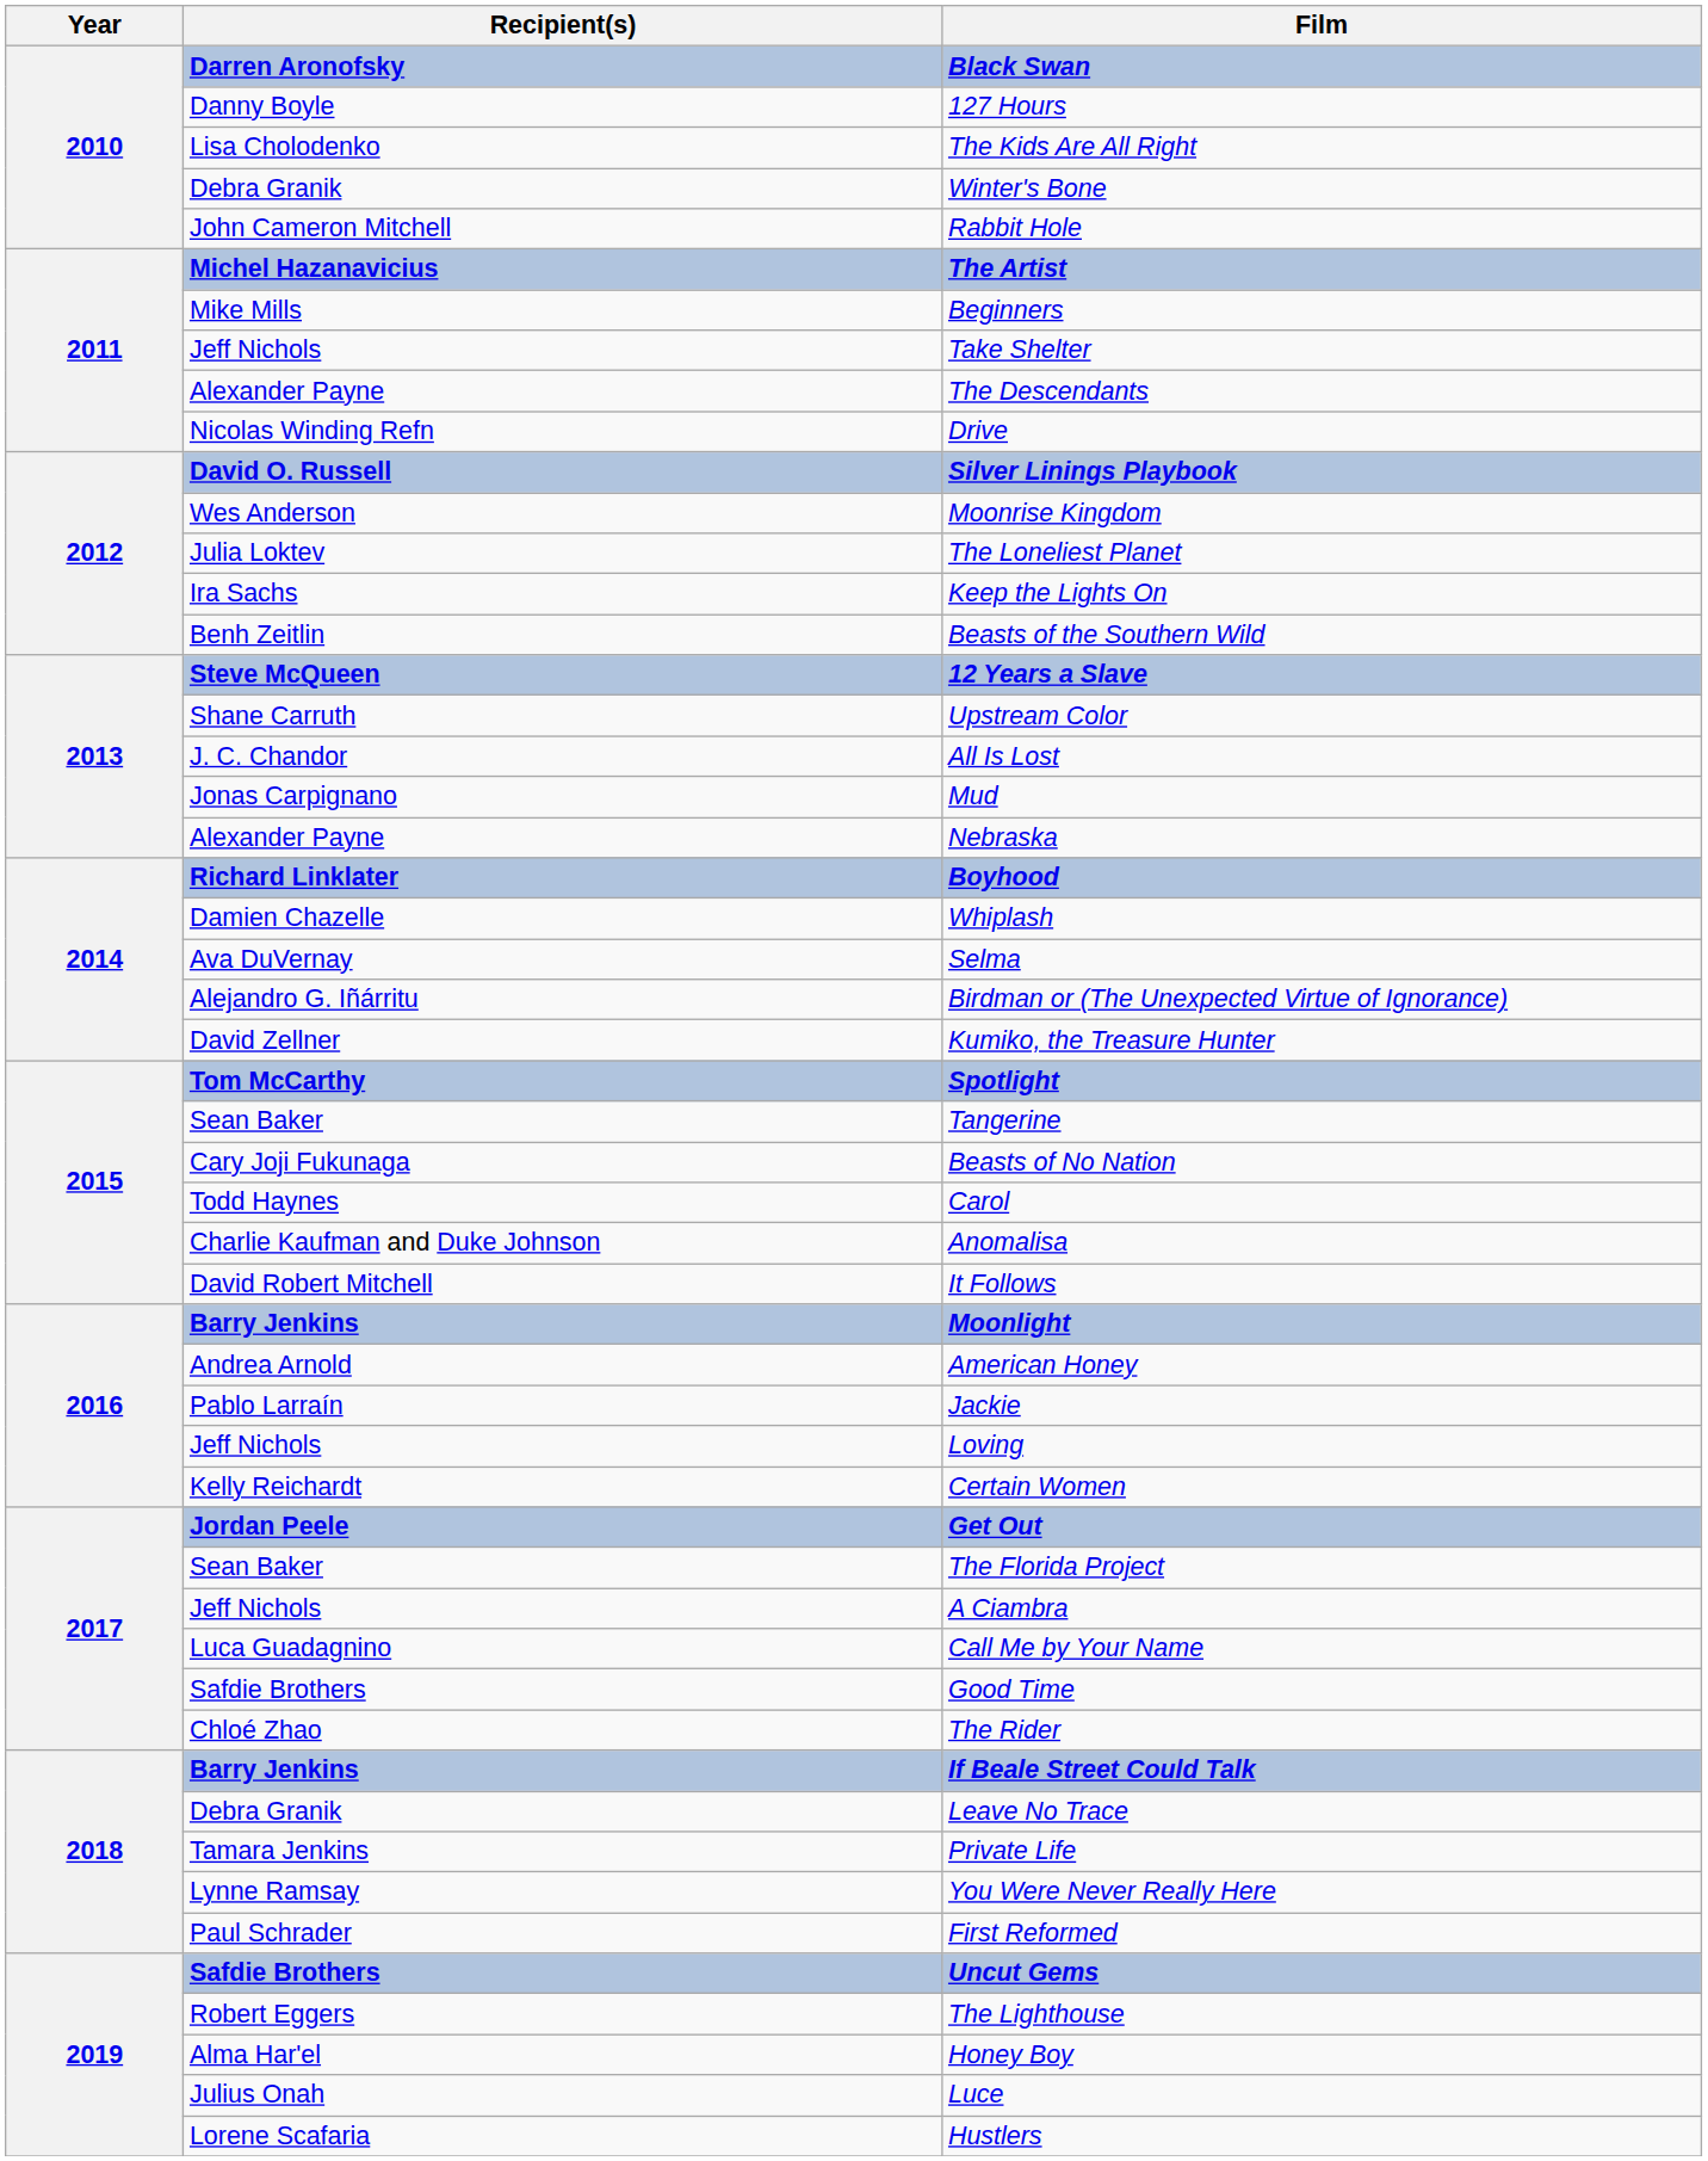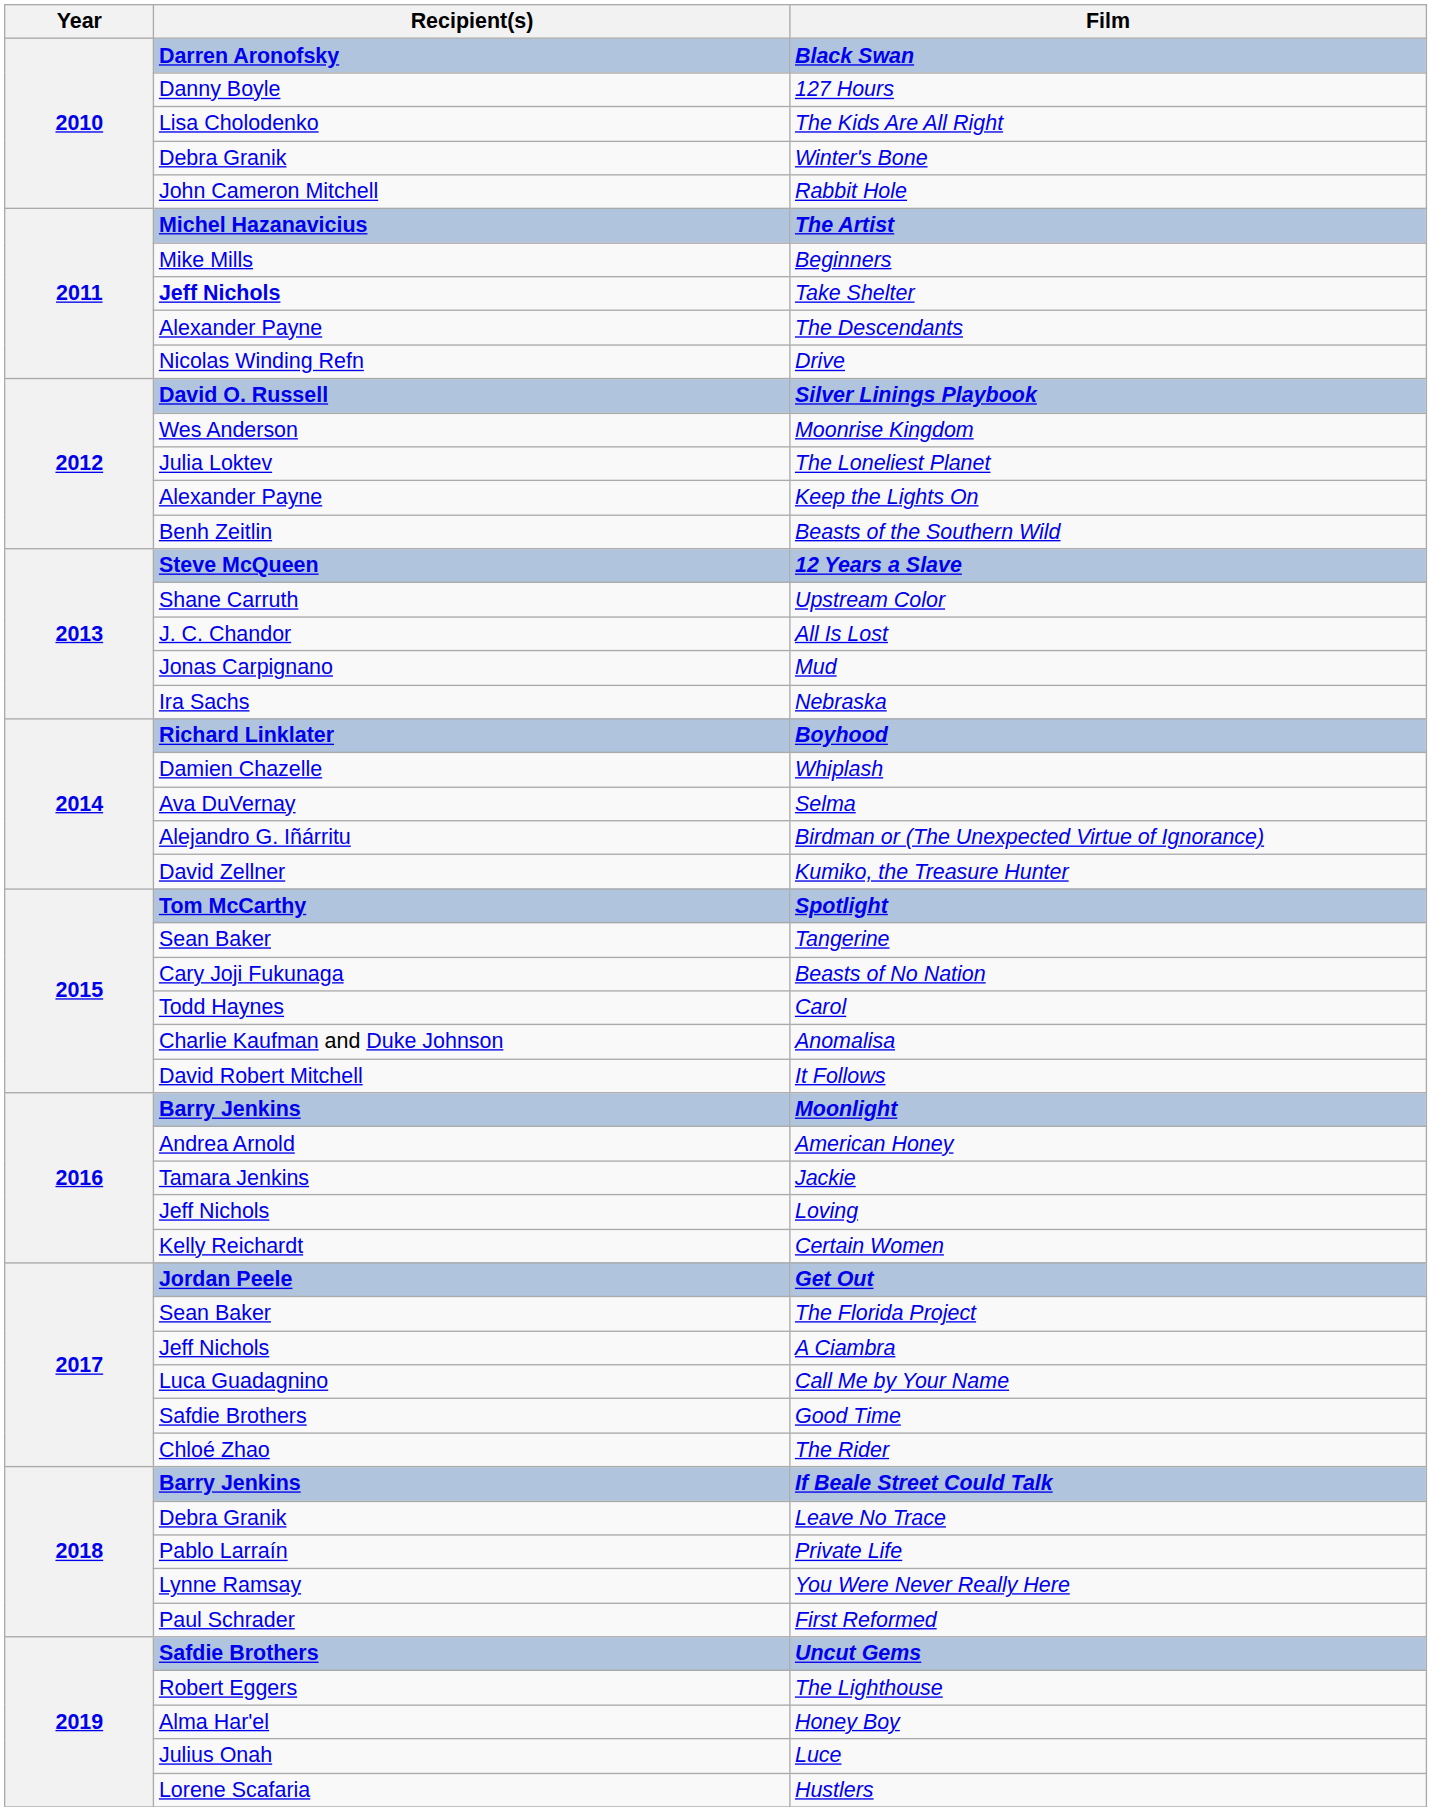 <table class="wikitable" width="84%" cellpadding="5">
 <tr>
 <th width="100">Year</th>
 <th width="450">Recipient(s)</th>
 <th width="450">Film</th>
 </tr>
 <tr>
 <th rowspan="5" style="text-align:center;"><a href='#'>2010</a><br></th>
 <td style="background:#B0C4DE"><strong><a href='#'>Darren Aronofsky</a></strong></td>
 <td style="background:#B0C4DE"><strong><em><a href='#'>Black Swan</a></em></strong></td>
 </tr>
 <tr>
 <td><a href='#'>Danny Boyle</a></td>
 <td><em><a href='#'>127 Hours</a></em></td>
 </tr>
 <tr>
 <td><a href='#'>Lisa Cholodenko</a></td>
 <td><em><a href='#'>The Kids Are All Right</a></em></td>
 </tr>
 <tr>
 <td><a href='#'>Debra Granik</a></td>
 <td><em><a href='#'>Winter's Bone</a></em></td>
 </tr>
 <tr>
 <td><a href='#'>John Cameron Mitchell</a></td>
 <td><em><a href='#'>Rabbit Hole</a></em></td>
 </tr>
 <tr>
 <th rowspan="5" style="text-align:center;"><a href='#'>2011</a><br></th>
 <td style="background:#B0C4DE"><strong><a href='#'>Michel Hazanavicius</a></strong></td>
 <td style="background:#B0C4DE"><strong><em><a href='#'>The Artist</a></em></strong></td>
 </tr>
 <tr>
 <td><a href='#'>Mike Mills</a></td>
 <td><em><a href='#'>Beginners</a></em></td>
 </tr>
 <tr>
-<td><a href='#'>Jeff Nichols</a></td>
+<td><strong><a href='#'>Jeff Nichols</a></strong></td>
 <td><em><a href='#'>Take Shelter</a></em></td>
 </tr>
 <tr>
 <td><a href='#'>Alexander Payne</a></td>
 <td><em><a href='#'>The Descendants</a></em></td>
 </tr>
 <tr>
 <td><a href='#'>Nicolas Winding Refn</a></td>
 <td><em><a href='#'>Drive</a></em></td>
 </tr>
 <tr>
 <th rowspan="5" style="text-align:center;"><a href='#'>2012</a><br></th>
 <td style="background:#B0C4DE"><strong><a href='#'>David O. Russell</a></strong></td>
 <td style="background:#B0C4DE"><strong><em><a href='#'>Silver Linings Playbook</a></em></strong></td>
 </tr>
 <tr>
 <td><a href='#'>Wes Anderson</a></td>
 <td><em><a href='#'>Moonrise Kingdom</a></em></td>
 </tr>
 <tr>
 <td><a href='#'>Julia Loktev</a></td>
 <td><em><a href='#'>The Loneliest Planet</a></em></td>
 </tr>
 <tr>
-<td><a href='#'>Ira Sachs</a></td>
+<td><a href='#'>Alexander Payne</a></td>
 <td><em><a href='#'>Keep the Lights On</a></em></td>
 </tr>
 <tr>
 <td><a href='#'>Benh Zeitlin</a></td>
 <td><em><a href='#'>Beasts of the Southern Wild</a></em></td>
 </tr>
 <tr>
 <th rowspan="5" style="text-align:center;"><a href='#'>2013</a><br></th>
 <td style="background:#B0C4DE"><strong><a href='#'>Steve McQueen</a></strong></td>
 <td style="background:#B0C4DE"><strong><em><a href='#'>12 Years a Slave</a></em></strong></td>
 </tr>
 <tr>
 <td><a href='#'>Shane Carruth</a></td>
 <td><em><a href='#'>Upstream Color</a></em></td>
 </tr>
 <tr>
 <td><a href='#'>J. C. Chandor</a></td>
 <td><em><a href='#'>All Is Lost</a></em></td>
 </tr>
 <tr>
 <td><a href='#'>Jonas Carpignano</a></td>
 <td><em><a href='#'>Mud</a></em></td>
 </tr>
 <tr>
-<td><a href='#'>Alexander Payne</a></td>
+<td><a href='#'>Ira Sachs</a></td>
 <td><em><a href='#'>Nebraska</a></em></td>
 </tr>
 <tr>
 <th rowspan="5" style="text-align:center;"><a href='#'>2014</a><br></th>
 <td style="background:#B0C4DE"><strong><a href='#'>Richard Linklater</a></strong></td>
 <td style="background:#B0C4DE"><strong><em><a href='#'>Boyhood</a></em></strong></td>
 </tr>
 <tr>
 <td><a href='#'>Damien Chazelle</a></td>
 <td><em><a href='#'>Whiplash</a></em></td>
 </tr>
 <tr>
 <td><a href='#'>Ava DuVernay</a></td>
 <td><em><a href='#'>Selma</a></em></td>
 </tr>
 <tr>
 <td><a href='#'>Alejandro G. Iñárritu</a></td>
 <td><em><a href='#'>Birdman or (The Unexpected Virtue of Ignorance)</a></em></td>
 </tr>
 <tr>
 <td><a href='#'>David Zellner</a></td>
 <td><em><a href='#'>Kumiko, the Treasure Hunter</a></em></td>
 </tr>
 <tr>
 <th rowspan="6" style="text-align:center;"><a href='#'>2015</a><br></th>
 <td style="background:#B0C4DE"><strong><a href='#'>Tom McCarthy</a></strong></td>
 <td style="background:#B0C4DE"><strong><em><a href='#'>Spotlight</a></em></strong></td>
 </tr>
 <tr>
 <td><a href='#'>Sean Baker</a></td>
 <td><em><a href='#'>Tangerine</a></em></td>
 </tr>
 <tr>
 <td><a href='#'>Cary Joji Fukunaga</a></td>
 <td><em><a href='#'>Beasts of No Nation</a></em></td>
 </tr>
 <tr>
 <td><a href='#'>Todd Haynes</a></td>
 <td><em><a href='#'>Carol</a></em></td>
 </tr>
 <tr>
 <td><a href='#'>Charlie Kaufman</a> and <a href='#'>Duke Johnson</a></td>
 <td><em><a href='#'>Anomalisa</a></em></td>
 </tr>
 <tr>
 <td><a href='#'>David Robert Mitchell</a></td>
 <td><em><a href='#'>It Follows</a></em></td>
 </tr>
 <tr>
 <th rowspan="5" style="text-align:center;"><a href='#'>2016</a><br></th>
 <td style="background:#B0C4DE"><strong><a href='#'>Barry Jenkins</a></strong></td>
 <td style="background:#B0C4DE"><strong><em><a href='#'>Moonlight</a></em></strong></td>
 </tr>
 <tr>
 <td><a href='#'>Andrea Arnold</a></td>
 <td><em><a href='#'>American Honey</a></em></td>
 </tr>
 <tr>
-<td><a href='#'>Pablo Larraín</a></td>
+<td><a href='#'>Tamara Jenkins</a></td>
 <td><em><a href='#'>Jackie</a></em></td>
 </tr>
 <tr>
 <td><a href='#'>Jeff Nichols</a></td>
 <td><em><a href='#'>Loving</a></em></td>
 </tr>
 <tr>
 <td><a href='#'>Kelly Reichardt</a></td>
 <td><em><a href='#'>Certain Women</a></em></td>
 </tr>
 <tr>
 <th rowspan="6" style="text-align:center;"><a href='#'>2017</a><br></th>
 <td style="background:#B0C4DE"><strong><a href='#'>Jordan Peele</a></strong></td>
 <td style="background:#B0C4DE"><strong><em><a href='#'>Get Out</a></em></strong></td>
 </tr>
 <tr>
 <td><a href='#'>Sean Baker</a></td>
 <td><em><a href='#'>The Florida Project</a></em></td>
 </tr>
 <tr>
 <td><a href='#'>Jeff Nichols</a></td>
 <td><em><a href='#'>A Ciambra</a></em></td>
 </tr>
 <tr>
 <td><a href='#'>Luca Guadagnino</a></td>
 <td><em><a href='#'>Call Me by Your Name</a></em></td>
 </tr>
 <tr>
 <td><a href='#'>Safdie Brothers</a></td>
 <td><em><a href='#'>Good Time</a></em></td>
 </tr>
 <tr>
 <td><a href='#'>Chloé Zhao</a></td>
 <td><em><a href='#'>The Rider</a></em></td>
 </tr>
 <tr>
 <th rowspan="5" style="text-align:center;"><a href='#'>2018</a><br></th>
 <td style="background:#B0C4DE"><strong><a href='#'>Barry Jenkins</a></strong></td>
 <td style="background:#B0C4DE"><strong><em><a href='#'>If Beale Street Could Talk</a></em></strong></td>
 </tr>
 <tr>
 <td><a href='#'>Debra Granik</a></td>
 <td><em><a href='#'>Leave No Trace</a></em></td>
 </tr>
 <tr>
-<td><a href='#'>Tamara Jenkins</a></td>
+<td><a href='#'>Pablo Larraín</a></td>
 <td><em><a href='#'>Private Life</a></em></td>
 </tr>
 <tr>
 <td><a href='#'>Lynne Ramsay</a></td>
 <td><em><a href='#'>You Were Never Really Here</a></em></td>
 </tr>
 <tr>
 <td><a href='#'>Paul Schrader</a></td>
 <td><em><a href='#'>First Reformed</a></em></td>
 </tr>
 <tr>
 <th rowspan="5" style="text-align:center;"><a href='#'>2019</a><br></th>
 <td style="background:#B0C4DE"><strong><a href='#'>Safdie Brothers</a></strong></td>
 <td style="background:#B0C4DE"><strong><em><a href='#'>Uncut Gems</a></em></strong></td>
 </tr>
 <tr>
 <td><a href='#'>Robert Eggers</a></td>
 <td><em><a href='#'>The Lighthouse</a></em></td>
 </tr>
 <tr>
 <td><a href='#'>Alma Har'el</a></td>
 <td><em><a href='#'>Honey Boy</a></em></td>
 </tr>
 <tr>
 <td><a href='#'>Julius Onah</a></td>
 <td><em><a href='#'>Luce</a></em></td>
 </tr>
 <tr>
 <td><a href='#'>Lorene Scafaria</a></td>
 <td><em><a href='#'>Hustlers</a></em></td>
 </tr>
 </table>
